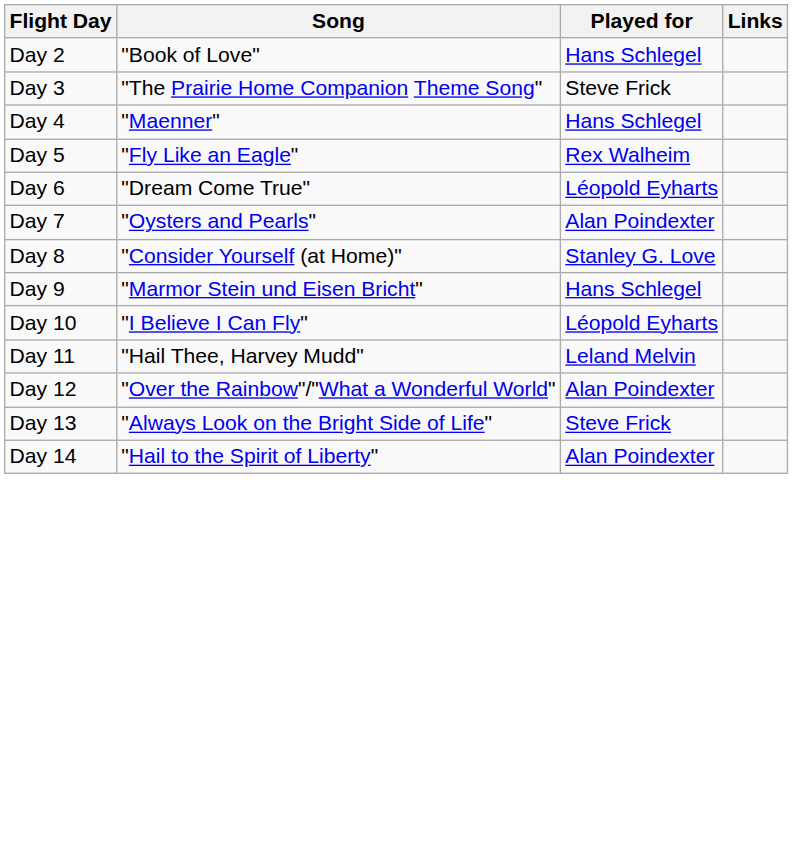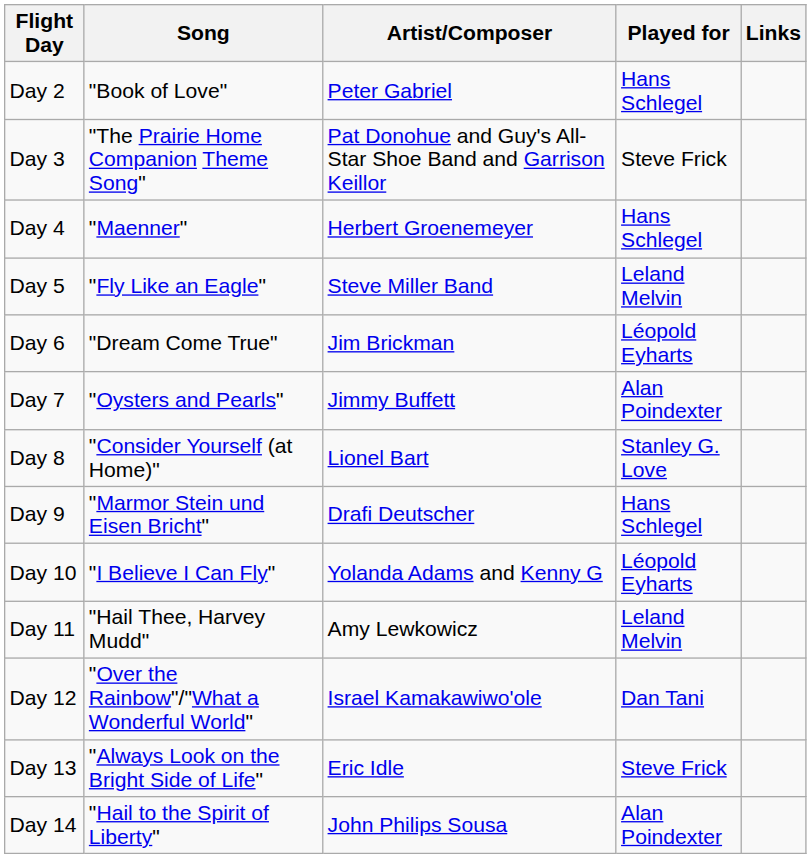 <table class="wikitable">
 <tr>
 <th>Flight Day</th>
 <th>Song</th>
+<th>Artist/Composer</th>
 <th>Played for</th>
 <th>Links</th>
 </tr>
 <tr>
 <td>Day 2</td>
 <td>"Book of Love"</td>
+<td><a href='#'>Peter Gabriel</a></td>
 <td><a href='#'>Hans Schlegel</a></td>
 <td>  <br> </td>
 </tr>
 <tr>
 <td>Day 3</td>
 <td>"The <a href='#'>Prairie Home Companion</a> <a href='#'>Theme Song</a>"</td>
+<td><a href='#'>Pat Donohue</a> and Guy's All-Star Shoe Band and <a href='#'>Garrison Keillor</a></td>
 <td>Steve Frick</td>
 <td>  <br> </td>
 </tr>
 <tr>
 <td>Day 4</td>
 <td>"<a href='#'>Maenner</a>"</td>
+<td><a href='#'>Herbert Groenemeyer</a></td>
 <td><a href='#'>Hans Schlegel</a></td>
 <td>  <br> </td>
 </tr>
 <tr>
 <td>Day 5</td>
 <td>"<a href='#'>Fly Like an Eagle</a>"</td>
-<td><a href='#'>Rex Walheim</a></td>
+<td><a href='#'>Steve Miller Band</a></td>
+<td><a href='#'>Leland Melvin</a></td>
 <td>  <br> </td>
 </tr>
 <tr>
 <td>Day 6</td>
 <td>"Dream Come True"</td>
+<td><a href='#'>Jim Brickman</a></td>
 <td><a href='#'>Léopold Eyharts</a></td>
 <td>  <br> </td>
 </tr>
 <tr>
 <td>Day 7</td>
 <td>"<a href='#'>Oysters and Pearls</a>"</td>
+<td><a href='#'>Jimmy Buffett</a></td>
 <td><a href='#'>Alan Poindexter</a></td>
 <td>  <br> </td>
 </tr>
 <tr>
 <td>Day 8</td>
 <td>"<a href='#'>Consider Yourself</a> (at Home)"</td>
+<td><a href='#'>Lionel Bart</a></td>
 <td><a href='#'>Stanley G. Love</a></td>
 <td>  <br> </td>
 </tr>
 <tr>
 <td>Day 9</td>
 <td>"<a href='#'>Marmor Stein und Eisen Bricht</a>"</td>
+<td><a href='#'>Drafi Deutscher</a></td>
 <td><a href='#'>Hans Schlegel</a></td>
 <td>  <br> </td>
 </tr>
 <tr>
 <td>Day 10</td>
 <td>"<a href='#'>I Believe I Can Fly</a>"</td>
+<td><a href='#'>Yolanda Adams</a> and <a href='#'>Kenny G</a></td>
 <td><a href='#'>Léopold Eyharts</a></td>
 <td>  <br> </td>
 </tr>
 <tr>
 <td>Day 11</td>
 <td>"Hail Thee, Harvey Mudd"</td>
+<td>Amy Lewkowicz</td>
 <td><a href='#'>Leland Melvin</a></td>
 <td>  <br> </td>
 </tr>
 <tr>
 <td>Day 12</td>
 <td>"<a href='#'>Over the Rainbow</a>"/"<a href='#'>What a Wonderful World</a>"</td>
-<td><a href='#'>Alan Poindexter</a></td>
+<td><a href='#'>Israel Kamakawiwo'ole</a></td>
+<td><a href='#'>Dan Tani</a></td>
 <td>  <br> </td>
 </tr>
 <tr>
 <td>Day 13</td>
 <td>"<a href='#'>Always Look on the Bright Side of Life</a>"</td>
+<td><a href='#'>Eric Idle</a></td>
 <td><a href='#'>Steve Frick</a></td>
 <td>  <br> </td>
 </tr>
 <tr>
 <td>Day 14</td>
 <td>"<a href='#'>Hail to the Spirit of Liberty</a>"</td>
+<td><a href='#'>John Philips Sousa</a></td>
 <td><a href='#'>Alan Poindexter</a></td>
 <td>  <br> </td>
 </tr>
 </table>
